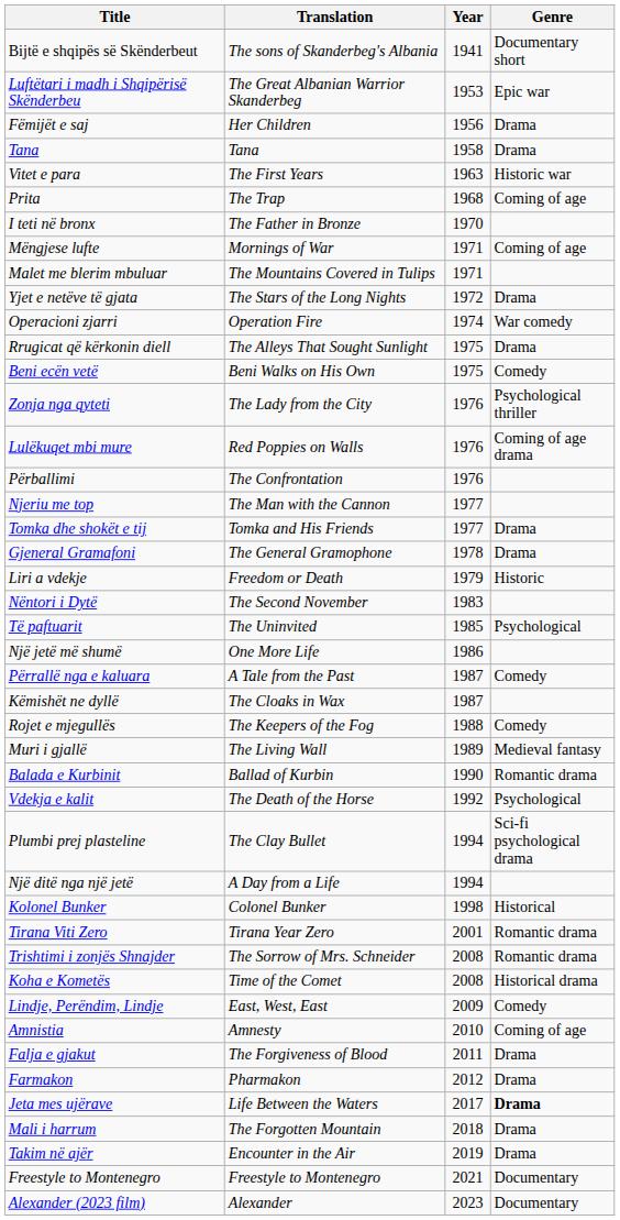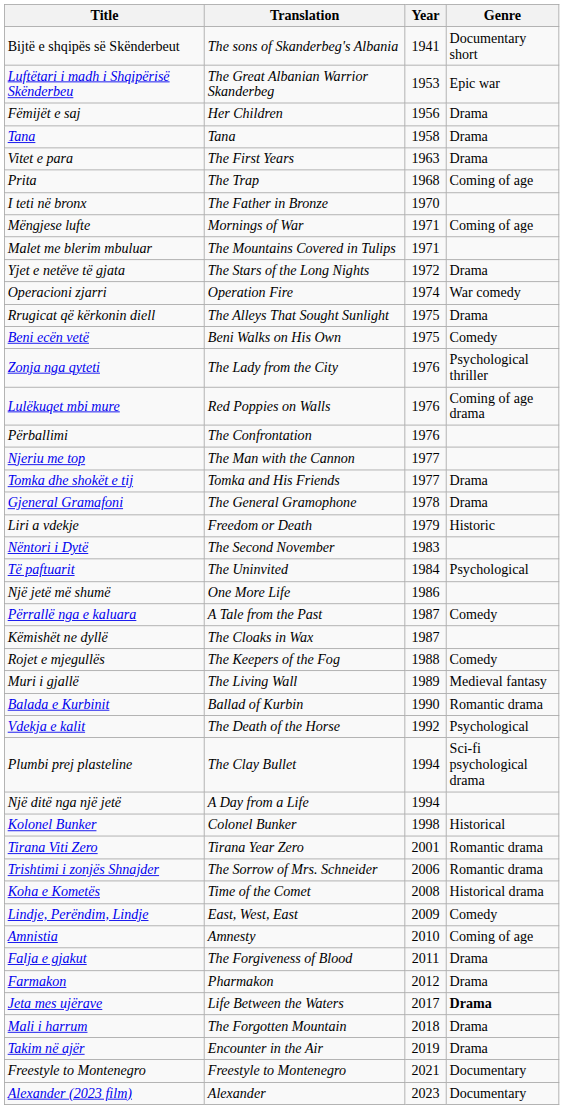 <table class="wikitable collapsible" style="text-align: center;">
 <tr>
 <th width=220>Title</th>
 <th width=220>Translation</th>
 <th width=40>Year</th>
 <th width=120>Genre</th>
 </tr>
 <tr>
 <td align="left">Bijtë e shqipës së Skënderbeut</td>
 <td align="left"><em>The sons of Skanderbeg's Albania</em></td>
 <td>1941</td>
 <td align="left">Documentary short</td>
 </tr>
 <tr>
 <td align="left"><em><a href='#'>Luftëtari i madh i Shqipërisë Skënderbeu</a></em></td>
 <td align="left"><em>The Great Albanian Warrior Skanderbeg</em></td>
 <td>1953</td>
 <td align="left">Epic war</td>
 </tr>
 <tr>
 <td align="left"><em>Fëmijët e saj</em></td>
 <td align="left"><em>Her Children</em></td>
 <td>1956</td>
 <td align="left">Drama</td>
 </tr>
 <tr>
 <td align="left"><em><a href='#'>Tana</a></em></td>
 <td align="left"><em>Tana</em></td>
 <td>1958</td>
 <td align="left">Drama</td>
 </tr>
 <tr>
 <td align="left"><em>Vitet e para</em></td>
 <td align="left"><em>The First Years</em></td>
 <td>1963</td>
-<td align="left">Historic war</td>
+<td align="left">Drama</td>
 </tr>
 <tr>
 <td align="left"><em>Prita</em></td>
 <td align="left"><em>The Trap</em></td>
 <td>1968</td>
 <td align="left">Coming of age</td>
 </tr>
 <tr>
 <td align="left"><em>I teti në bronx</em></td>
 <td align="left"><em>The Father in Bronze</em></td>
 <td>1970</td>
 <td align="left"></td>
 </tr>
 <tr>
 <td align="left"><em>Mëngjese lufte	</em></td>
 <td align="left"><em>Mornings of War</em></td>
 <td>1971</td>
 <td align="left">Coming of age</td>
 </tr>
 <tr>
 <td align="left"><em>Malet me blerim mbuluar</em></td>
 <td align="left"><em>The Mountains Covered in Tulips </em></td>
 <td>1971</td>
 <td align="left"></td>
 </tr>
 <tr>
 <td align="left"><em>Yjet e netëve të gjata</em></td>
 <td align="left"><em>The Stars of the Long Nights</em></td>
 <td>1972</td>
 <td align="left">Drama</td>
 </tr>
 <tr>
 <td align="left"><em>Operacioni zjarri</em></td>
 <td align="left"><em>Operation Fire</em></td>
 <td>1974</td>
 <td align="left">War comedy</td>
 </tr>
 <tr>
 <td align="left"><em>Rrugicat që kërkonin diell</em></td>
 <td align="left"><em>The Alleys That Sought Sunlight</em></td>
 <td>1975</td>
 <td align="left">Drama</td>
 </tr>
 <tr>
 <td align="left"><em><a href='#'>Beni ecën vetë</a></em></td>
 <td align="left"><em>Beni Walks on His Own</em></td>
 <td>1975</td>
 <td align="left">Comedy</td>
 </tr>
 <tr>
 <td align="left"><em><a href='#'>Zonja nga qyteti</a></em></td>
 <td align="left"><em>The Lady from the City</em></td>
 <td>1976</td>
 <td align="left">Psychological thriller</td>
 </tr>
 <tr>
 <td align="left"><em><a href='#'>Lulëkuqet mbi mure</a></em></td>
 <td align="left"><em>Red Poppies on Walls</em></td>
 <td>1976</td>
 <td align="left">Coming of age drama</td>
 </tr>
 <tr>
 <td align="left"><em>Përballimi</em></td>
 <td align="left"><em>The Confrontation</em></td>
 <td>1976</td>
 <td align="left"></td>
 </tr>
 <tr>
 <td align="left"><em><a href='#'>Njeriu me top</a></em></td>
 <td align="left"><em>The Man with the Cannon</em></td>
 <td>1977</td>
 <td align="left"></td>
 </tr>
 <tr>
 <td align="left"><em><a href='#'>Tomka dhe shokët e tij</a></em></td>
 <td align="left"><em>Tomka and His Friends</em></td>
 <td>1977</td>
 <td align="left">Drama</td>
 </tr>
 <tr>
 <td align="left"><em><a href='#'>Gjeneral Gramafoni</a></em></td>
 <td align="left"><em>The General Gramophone</em></td>
 <td>1978</td>
 <td align="left">Drama</td>
 </tr>
 <tr>
 <td align="left"><em>Liri a vdekje</em></td>
 <td align="left"><em>Freedom or Death</em></td>
 <td>1979</td>
 <td align="left">Historic</td>
 </tr>
 <tr>
 <td align="left"><em><a href='#'>Nëntori i Dytë</a></em></td>
 <td align="left"><em>The Second November</em></td>
 <td>1983</td>
 <td align="left"></td>
 </tr>
 <tr>
 <td align="left"><em><a href='#'>Të paftuarit</a></em></td>
 <td align="left"><em>The Uninvited</em></td>
-<td>1985</td>
+<td>1984</td>
 <td align="left">Psychological</td>
 </tr>
 <tr>
 <td align="left"><em>Një jetë më shumë</em></td>
 <td align="left"><em>One More Life</em></td>
 <td>1986</td>
 <td align="left"></td>
 </tr>
 <tr>
 <td align="left"><em><a href='#'>Përrallë nga e kaluara</a></em></td>
 <td align="left"><em>A Tale from the Past</em></td>
 <td>1987</td>
 <td align="left">Comedy</td>
 </tr>
 <tr>
 <td align="left"><em>Këmishët ne dyllë</em></td>
 <td align="left"><em>The Cloaks in Wax</em></td>
 <td>1987</td>
 <td align="left"></td>
 </tr>
 <tr>
 <td align="left"><em>Rojet e mjegullës</em></td>
 <td align="left"><em>The Keepers of the Fog</em></td>
 <td>1988</td>
 <td align="left">Comedy</td>
 </tr>
 <tr>
 <td align="left"><em>Muri i gjallë</em></td>
 <td align="left"><em>The Living Wall</em></td>
 <td>1989</td>
 <td align="left">Medieval fantasy</td>
 </tr>
 <tr>
 <td align="left"><em><a href='#'>Balada e Kurbinit</a> </em></td>
 <td align="left"><em>Ballad of Kurbin</em></td>
 <td>1990</td>
 <td align="left">Romantic drama</td>
 </tr>
 <tr>
 <td align="left"><em><a href='#'>Vdekja e kalit</a></em></td>
 <td align="left"><em>The Death of the Horse</em></td>
 <td>1992</td>
 <td align="left">Psychological</td>
 </tr>
 <tr>
 <td align="left"><em>Plumbi prej plasteline</em></td>
 <td align="left"><em>The Clay Bullet</em></td>
 <td>1994</td>
 <td align="left">Sci-fi psychological drama</td>
 </tr>
 <tr>
 <td align="left"><em>Një ditë nga një jetë</em></td>
 <td align="left"><em>A Day from a Life</em></td>
 <td>1994</td>
 <td align="left"></td>
 </tr>
 <tr>
 <td align="left"><em><a href='#'>Kolonel Bunker</a></em></td>
 <td align="left"><em>Colonel Bunker</em></td>
 <td>1998</td>
 <td align="left">Historical</td>
 </tr>
 <tr>
 <td align="left"><em><a href='#'>Tirana Viti Zero</a></em></td>
 <td align="left"><em>Tirana Year Zero</em></td>
 <td>2001</td>
 <td align="left">Romantic drama</td>
 </tr>
 <tr>
 <td align="left"><em><a href='#'>Trishtimi i zonjës Shnajder</a></em></td>
 <td align="left"><em>The Sorrow of Mrs. Schneider</em></td>
-<td>2008</td>
+<td>2006</td>
 <td align="left">Romantic drama</td>
 </tr>
 <tr>
 <td align="left"><em><a href='#'>Koha e Kometës</a></em></td>
 <td align="left"><em>Time of the Comet</em></td>
 <td>2008</td>
 <td align="left">Historical drama</td>
 </tr>
 <tr>
 <td align="left"><em><a href='#'>Lindje, Perëndim, Lindje</a></em></td>
 <td align="left"><em>East, West, East</em></td>
 <td>2009</td>
 <td align="left">Comedy</td>
 </tr>
 <tr>
 <td align="left"><em><a href='#'>Amnistia</a></em></td>
 <td align="left"><em>Amnesty</em></td>
 <td>2010</td>
 <td align="left">Coming of age</td>
 </tr>
 <tr>
 <td align="left"><em><a href='#'>Falja e gjakut</a></em></td>
 <td align="left"><em>The Forgiveness of Blood</em></td>
 <td>2011</td>
 <td align="left">Drama</td>
 </tr>
 <tr>
 <td align="left"><em><a href='#'>Farmakon</a></em></td>
 <td align="left"><em>Pharmakon</em></td>
 <td>2012</td>
 <td align="left">Drama</td>
 </tr>
 <tr>
 <td align="left"><em><a href='#'>Jeta mes ujërave</a></em></td>
 <td align="left"><em>Life Between the Waters</em></td>
 <td>2017</td>
 <td align="left"><strong>Drama</strong></td>
 </tr>
 <tr>
 <td align="left"><em><a href='#'>Mali i harrum</a></em></td>
 <td align="left"><em>The Forgotten Mountain</em></td>
 <td>2018</td>
 <td align="left">Drama</td>
 </tr>
 <tr>
 <td align="left"><em><a href='#'>Takim në ajër</a></em></td>
 <td align="left"><em>Encounter in the Air</em></td>
 <td>2019</td>
 <td align="left">Drama</td>
 </tr>
 <tr>
 <td align="left"><em>Freestyle to Montenegro</em></td>
 <td align="left"><em>Freestyle to Montenegro</em></td>
 <td>2021</td>
 <td align="left">Documentary</td>
 </tr>
 <tr>
 <td align="left"><em><a href='#'>Alexander (2023 film)</a></em></td>
 <td align="left"><em>Alexander</em></td>
 <td>2023</td>
 <td align="left">Documentary</td>
 </tr>
 </table>
